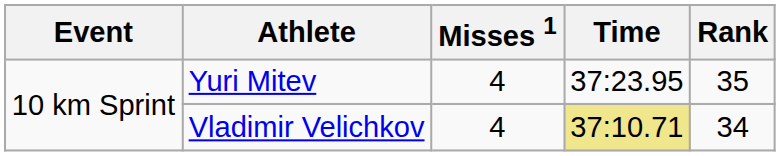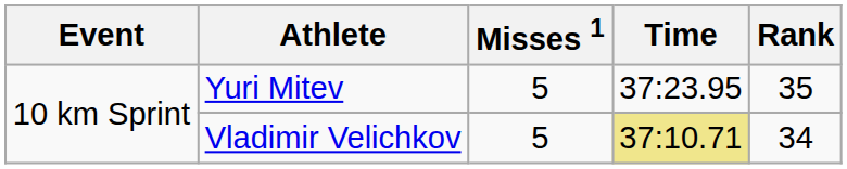 <table class="wikitable" style="font-size:90%">
 <tr>
 <th>Event</th>
 <th>Athlete</th>
 <th>Misses <sup>1</sup></th>
 <th>Time</th>
 <th>Rank</th>
 </tr>
 <tr>
 <td rowspan="2">10 km Sprint</td>
 <td><a href='#'>Yuri Mitev</a></td>
-<td align="center">4</td>
+<td align="center">5</td>
 <td align="center">37:23.95</td>
 <td align="center">35</td>
 </tr>
 <tr>
 <td><a href='#'>Vladimir Velichkov</a></td>
-<td align="center">4</td>
+<td align="center">5</td>
 <td align="center" style="background: khaki;">37:10.71</td>
 <td align="center">34</td>
 </tr>
 </table>
